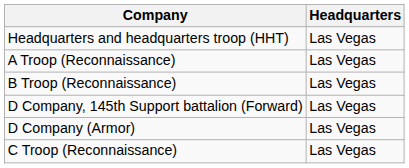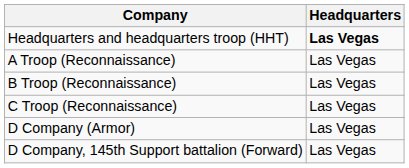 <table class="wikitable">
 <tr>
 <th>Company</th>
 <th>Headquarters</th>
 </tr>
 <tr>
 <td>Headquarters and headquarters troop (HHT)</td>
-<td>Las Vegas</td>
+<td><strong>Las Vegas</strong></td>
 </tr>
 <tr>
 <td>A Troop (Reconnaissance)</td>
 <td>Las Vegas</td>
 </tr>
 <tr>
 <td>B Troop (Reconnaissance)</td>
 <td>Las Vegas</td>
 </tr>
 <tr>
-<td>D Company, 145th Support battalion (Forward)</td>
+<td>C Troop (Reconnaissance)</td>
 <td>Las Vegas</td>
 </tr>
 <tr>
 <td>D Company (Armor)</td>
 <td>Las Vegas</td>
 </tr>
 <tr>
-<td>C Troop (Reconnaissance)</td>
+<td>D Company, 145th Support battalion (Forward)</td>
 <td>Las Vegas</td>
 </tr>
 </table>
